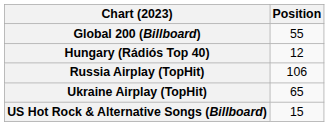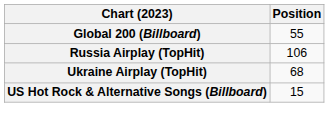 <table class="wikitable sortable plainrowheaders" style="text-align:center">
 <tr>
 <th scope="col">Chart (2023)</th>
 <th scope="col">Position</th>
 </tr>
 <tr>
 <th scope="row">Global 200 (<em>Billboard</em>)</th>
 <td>55</td>
 </tr>
 <tr>
-<th scope="row">Hungary (Rádiós Top 40)</th>
-<td>12</td>
-</tr>
-<tr>
 <th scope="row">Russia Airplay (TopHit)</th>
 <td>106</td>
 </tr>
 <tr>
 <th scope="row">Ukraine Airplay (TopHit)</th>
-<td>65</td>
+<td>68</td>
 </tr>
 <tr>
 <th scope="row">US Hot Rock & Alternative Songs (<em>Billboard</em>)</th>
 <td>15</td>
 </tr>
 </table>
